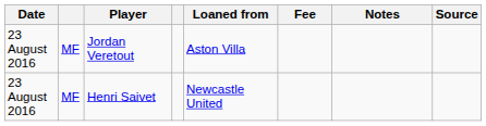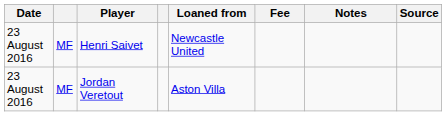 <table class="wikitable sortable">
 <tr>
 <th style="width:80px;">Date</th>
 <th style="width:30px;"></th>
 <th style="width:180px;">Player</th>
 <th style="width:20px;"></th>
 <th style="width:180px;">Loaned from</th>
 <th style="width:120px;" class="unsortable">Fee</th>
 <th style="width:250px;" class="unsortable">Notes</th>
 <th style="width:20px;">Source</th>
 </tr>
 <tr>
 <td>23 August 2016</td>
 <td><a href='#'>MF</a></td>
+<td><a href='#'>Henri Saivet</a></td>
+<td></td>
+<td> <a href='#'>Newcastle United</a></td>
+<td></td>
+<td></td>
+<td></td>
+</tr>
+<tr>
+<td>23 August 2016</td>
+<td><a href='#'>MF</a></td>
 <td><a href='#'>Jordan Veretout</a></td>
 <td></td>
 <td> <a href='#'>Aston Villa</a></td>
 <td></td>
 <td></td>
 <td></td>
 </tr>
-<tr>
-<td>23 August 2016</td>
-<td><a href='#'>MF</a></td>
-<td><a href='#'>Henri Saivet</a></td>
-<td></td>
-<td> <a href='#'>Newcastle United</a></td>
-<td></td>
-<td></td>
-<td></td>
-</tr>
 </table>
